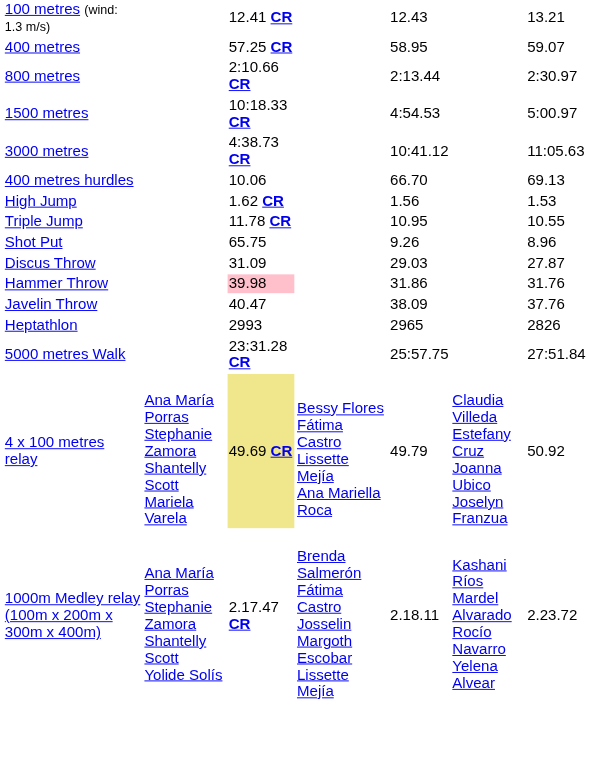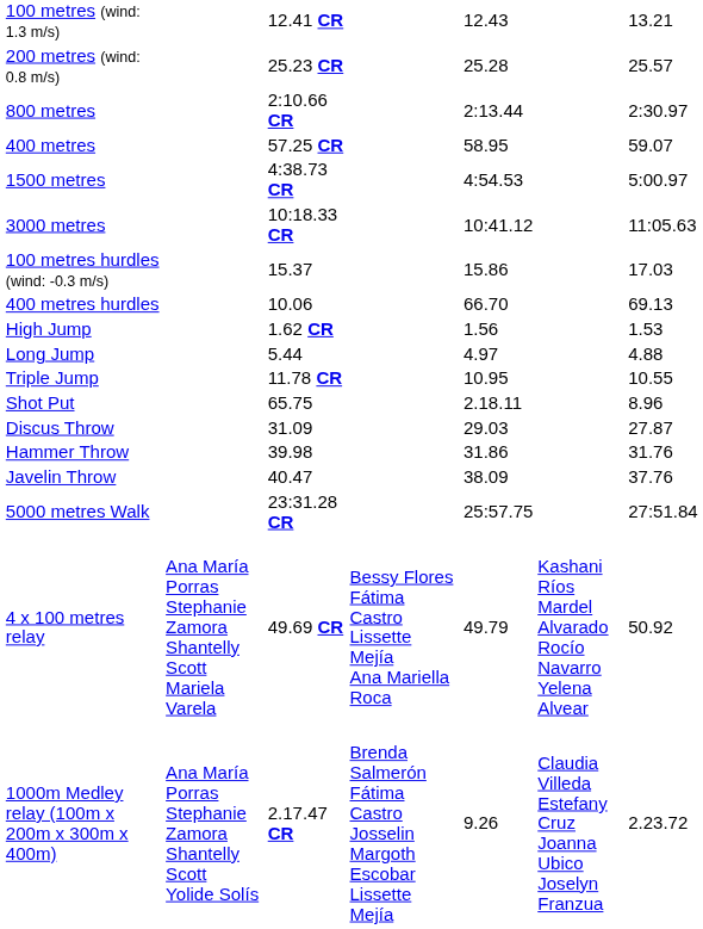 <table>
 <tr>
 <td><a href='#'>100 metres</a> <small>(wind: 1.3 m/s)</small></td>
 <td></td>
 <td>12.41 <strong><a href='#'>CR</a></strong></td>
 <td></td>
 <td>12.43</td>
 <td></td>
 <td>13.21</td>
 </tr>
 <tr>
-<td><a href='#'>400 metres</a></td>
+<td><a href='#'>200 metres</a> <small>(wind: 0.8 m/s)</small></td>
 <td></td>
-<td>57.25 <strong><a href='#'>CR</a></strong></td>
+<td>25.23 <strong><a href='#'>CR</a></strong></td>
 <td></td>
-<td>58.95</td>
+<td>25.28</td>
 <td></td>
-<td>59.07</td>
+<td>25.57</td>
 </tr>
 <tr>
 <td><a href='#'>800 metres</a></td>
 <td></td>
 <td>2:10.66 <strong><a href='#'>CR</a></strong></td>
 <td></td>
 <td>2:13.44</td>
 <td></td>
 <td>2:30.97</td>
 </tr>
 <tr>
+<td><a href='#'>400 metres</a></td>
+<td></td>
+<td>57.25 <strong><a href='#'>CR</a></strong></td>
+<td></td>
+<td>58.95</td>
+<td></td>
+<td>59.07</td>
+</tr>
+<tr>
 <td><a href='#'>1500 metres</a></td>
 <td></td>
-<td>10:18.33 <strong><a href='#'>CR</a></strong></td>
+<td>4:38.73 <strong><a href='#'>CR</a></strong></td>
 <td></td>
 <td>4:54.53</td>
 <td></td>
 <td>5:00.97</td>
 </tr>
 <tr>
 <td><a href='#'>3000 metres</a></td>
 <td></td>
-<td>4:38.73 <strong><a href='#'>CR</a></strong></td>
+<td>10:18.33 <strong><a href='#'>CR</a></strong></td>
 <td></td>
 <td>10:41.12</td>
 <td></td>
 <td>11:05.63</td>
+</tr>
+<tr>
+<td><a href='#'>100 metres hurdles</a> <small>(wind: -0.3 m/s)</small></td>
+<td></td>
+<td>15.37</td>
+<td></td>
+<td>15.86</td>
+<td></td>
+<td>17.03</td>
 </tr>
 <tr>
 <td><a href='#'>400 metres hurdles</a></td>
 <td></td>
 <td>10.06</td>
 <td></td>
 <td>66.70</td>
 <td></td>
 <td>69.13</td>
 </tr>
 <tr>
 <td><a href='#'>High Jump</a></td>
 <td></td>
 <td>1.62 <strong><a href='#'>CR</a></strong></td>
 <td></td>
 <td>1.56</td>
 <td></td>
 <td>1.53</td>
 </tr>
 <tr>
+<td><a href='#'>Long Jump</a></td>
+<td></td>
+<td>5.44</td>
+<td></td>
+<td>4.97</td>
+<td></td>
+<td>4.88</td>
+</tr>
+<tr>
 <td><a href='#'>Triple Jump</a></td>
 <td></td>
 <td>11.78 <strong><a href='#'>CR</a></strong></td>
 <td></td>
 <td>10.95</td>
 <td></td>
 <td>10.55</td>
 </tr>
 <tr>
 <td><a href='#'>Shot Put</a></td>
 <td></td>
 <td>65.75</td>
 <td></td>
-<td>9.26</td>
+<td>2.18.11</td>
 <td></td>
 <td>8.96</td>
 </tr>
 <tr>
 <td><a href='#'>Discus Throw</a></td>
 <td></td>
 <td>31.09</td>
 <td></td>
 <td>29.03</td>
 <td></td>
 <td>27.87</td>
 </tr>
 <tr>
 <td><a href='#'>Hammer Throw</a></td>
 <td></td>
-<td style="background: pink;">39.98</td>
+<td>39.98</td>
 <td></td>
 <td>31.86</td>
 <td></td>
 <td>31.76</td>
 </tr>
 <tr>
 <td><a href='#'>Javelin Throw</a></td>
 <td></td>
 <td>40.47</td>
 <td></td>
 <td>38.09</td>
 <td></td>
 <td>37.76</td>
 </tr>
 <tr>
-<td><a href='#'>Heptathlon</a></td>
-<td></td>
-<td>2993</td>
-<td></td>
-<td>2965</td>
-<td></td>
-<td>2826</td>
-</tr>
-<tr>
 <td><a href='#'>5000 metres Walk</a></td>
 <td></td>
 <td>23:31.28 <strong><a href='#'>CR</a></strong></td>
 <td></td>
 <td>25:57.75</td>
 <td></td>
 <td>27:51.84</td>
 </tr>
 <tr>
 <td><a href='#'>4 x 100 metres relay</a></td>
 <td> <br> <a href='#'>Ana María Porras</a> <br> <a href='#'>Stephanie Zamora</a> <br> <a href='#'>Shantelly Scott</a> <br> <a href='#'>Mariela Varela</a></td>
-<td style="background: khaki;">49.69 <strong><a href='#'>CR</a></strong></td>
+<td>49.69 <strong><a href='#'>CR</a></strong></td>
 <td> <br> <a href='#'>Bessy Flores</a> <br> <a href='#'>Fátima Castro</a> <br> <a href='#'>Lissette Mejía</a> <br> <a href='#'>Ana Mariella Roca</a></td>
 <td>49.79</td>
-<td> <br> <a href='#'>Claudia Villeda</a> <br> <a href='#'>Estefany Cruz</a> <br> <a href='#'>Joanna Ubico</a> <br> <a href='#'>Joselyn Franzua</a></td>
+<td> <br> <a href='#'>Kashani Ríos</a> <br> <a href='#'>Mardel Alvarado</a> <br> <a href='#'>Rocío Navarro</a> <br> <a href='#'>Yelena Alvear</a></td>
 <td>50.92</td>
 </tr>
 <tr>
 <td><a href='#'>1000m Medley relay (100m x 200m x 300m x 400m)</a></td>
 <td> <br> <a href='#'>Ana María Porras</a> <br> <a href='#'>Stephanie Zamora</a> <br> <a href='#'>Shantelly Scott</a> <br> <a href='#'>Yolide Solís</a></td>
 <td>2.17.47 <strong><a href='#'>CR</a></strong></td>
 <td> <br> <a href='#'>Brenda Salmerón</a> <br> <a href='#'>Fátima Castro</a> <br> <a href='#'>Josselin Margoth Escobar</a> <br> <a href='#'>Lissette Mejía</a></td>
-<td>2.18.11</td>
-<td> <br> <a href='#'>Kashani Ríos</a> <br> <a href='#'>Mardel Alvarado</a> <br> <a href='#'>Rocío Navarro</a> <br> <a href='#'>Yelena Alvear</a></td>
+<td>9.26</td>
+<td> <br> <a href='#'>Claudia Villeda</a> <br> <a href='#'>Estefany Cruz</a> <br> <a href='#'>Joanna Ubico</a> <br> <a href='#'>Joselyn Franzua</a></td>
 <td>2.23.72</td>
 </tr>
 </table>
